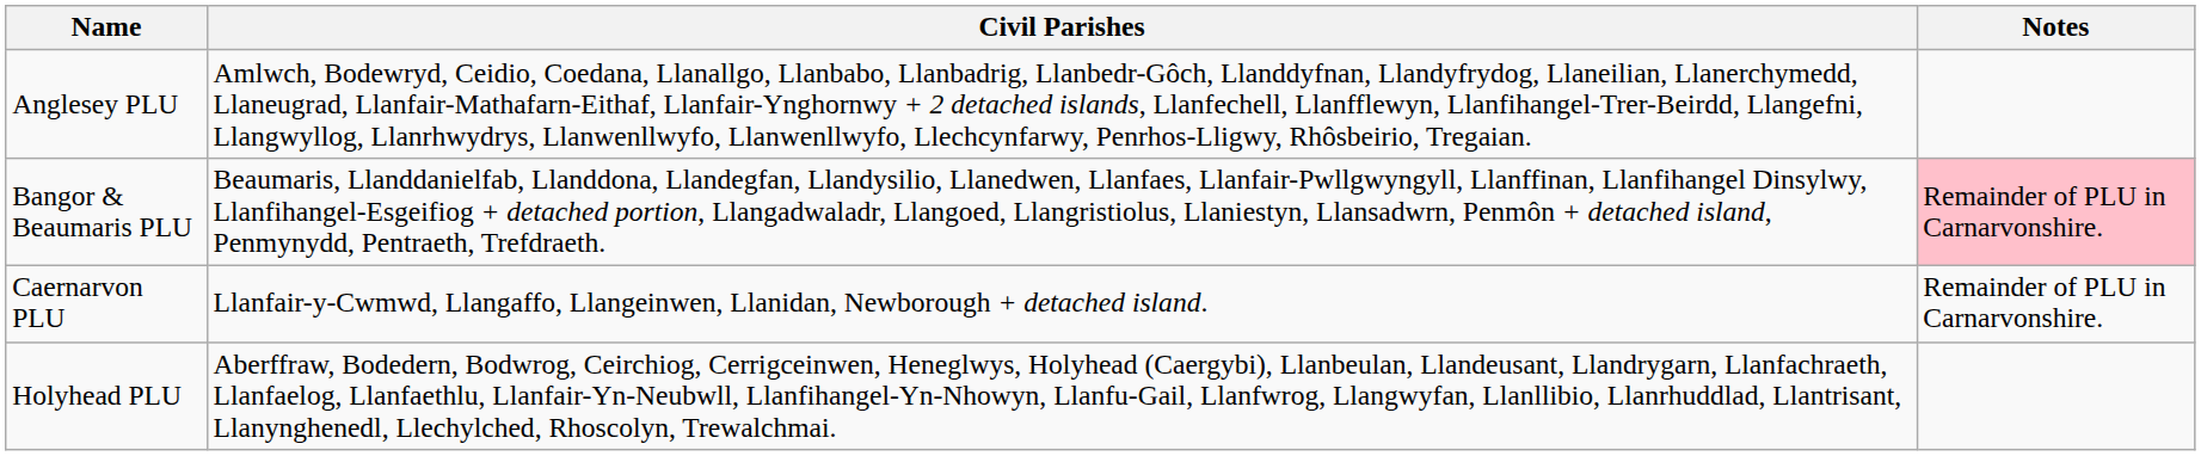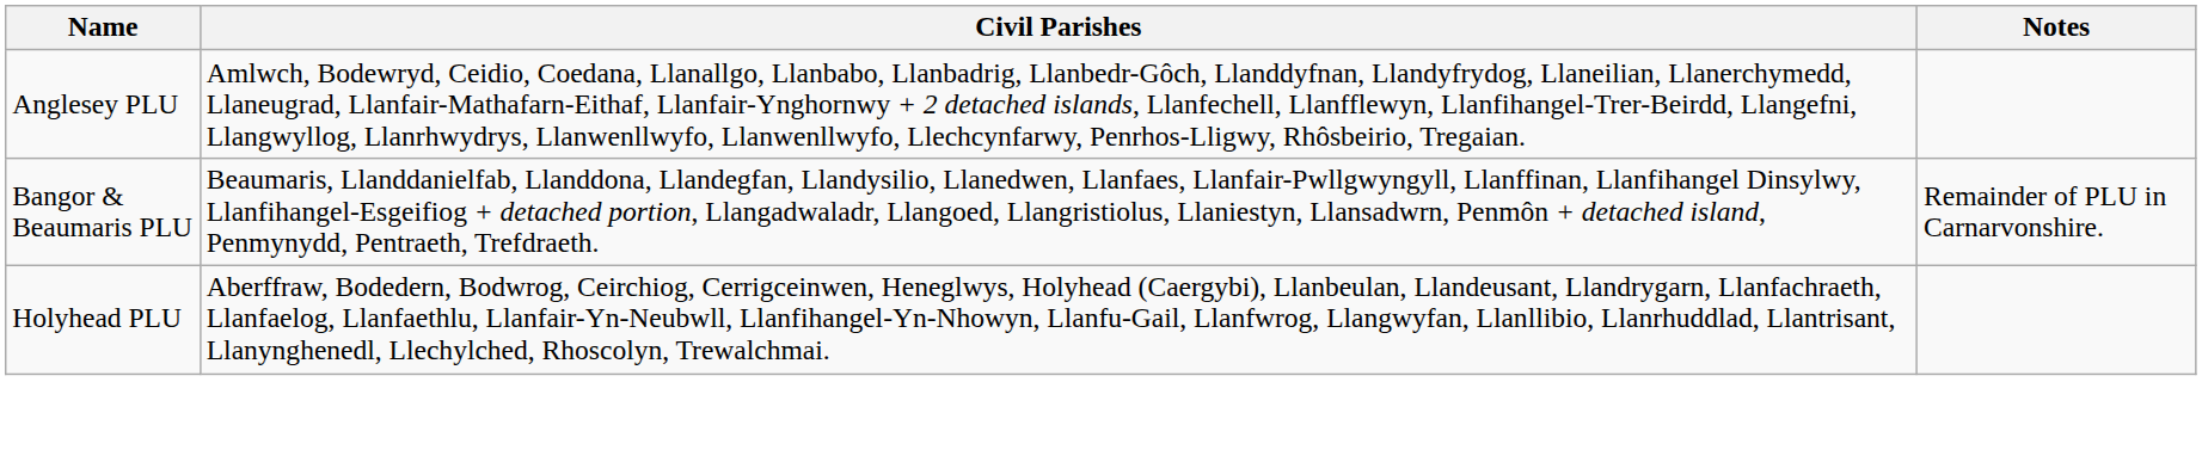 <table class="wikitable">
 <tr>
 <th>Name</th>
 <th>Civil Parishes</th>
 <th>Notes</th>
 </tr>
 <tr>
 <td>Anglesey PLU</td>
 <td>Amlwch, Bodewryd, Ceidio, Coedana, Llanallgo, Llanbabo, Llanbadrig, Llanbedr-Gôch, Llanddyfnan, Llandyfrydog, Llaneilian, Llanerchymedd, Llaneugrad, Llanfair-Mathafarn-Eithaf, Llanfair-Ynghornwy <em>+ 2 detached islands</em>, Llanfechell, Llanfflewyn, Llanfihangel-Trer-Beirdd, Llangefni, Llangwyllog, Llanrhwydrys, Llanwenllwyfo, Llanwenllwyfo, Llechcynfarwy, Penrhos-Lligwy, Rhôsbeirio, Tregaian.</td>
 <td></td>
 </tr>
 <tr>
 <td>Bangor & Beaumaris PLU</td>
 <td>Beaumaris, Llanddanielfab, Llanddona, Llandegfan, Llandysilio, Llanedwen, Llanfaes, Llanfair-Pwllgwyngyll, Llanffinan, Llanfihangel Dinsylwy, Llanfihangel-Esgeifiog <em>+ detached portion</em>, Llangadwaladr, Llangoed, Llangristiolus, Llaniestyn, Llansadwrn, Penmôn <em>+ detached island</em>, Penmynydd, Pentraeth, Trefdraeth.</td>
-<td style="background: pink;">Remainder of PLU in Carnarvonshire.</td>
-</tr>
-<tr>
-<td>Caernarvon PLU</td>
-<td>Llanfair-y-Cwmwd, Llangaffo, Llangeinwen, Llanidan, Newborough <em>+ detached island</em>.</td>
 <td>Remainder of PLU in Carnarvonshire.</td>
 </tr>
 <tr>
 <td>Holyhead PLU</td>
 <td>Aberffraw, Bodedern, Bodwrog, Ceirchiog, Cerrigceinwen, Heneglwys, Holyhead (Caergybi), Llanbeulan, Llandeusant, Llandrygarn, Llanfachraeth, Llanfaelog, Llanfaethlu, Llanfair-Yn-Neubwll, Llanfihangel-Yn-Nhowyn, Llanfu-Gail, Llanfwrog, Llangwyfan, Llanllibio, Llanrhuddlad, Llantrisant, Llanynghenedl, Llechylched, Rhoscolyn, Trewalchmai.</td>
 <td></td>
 </tr>
 </table>
